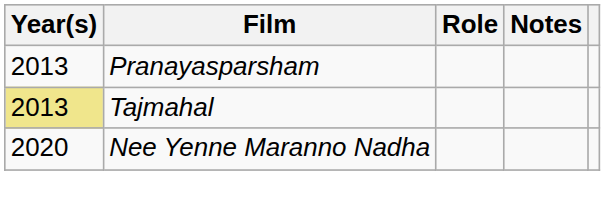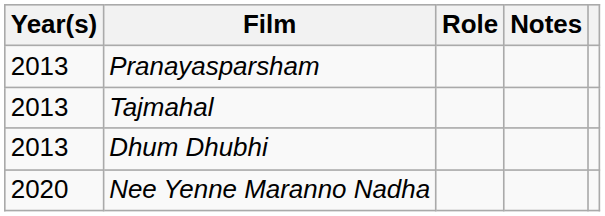 <table class="wikitable sortable">
 <tr>
 <th>Year(s)</th>
 <th>Film</th>
 <th>Role</th>
 <th class="unsortable">Notes</th>
 <th class="unsortable"></th>
 </tr>
 <tr>
 <td>2013</td>
 <td><em>Pranayasparsham</em></td>
 <td></td>
 <td></td>
 <td></td>
 </tr>
 <tr>
-<td style="background: khaki;">2013</td>
+<td>2013</td>
 <td><em>Tajmahal</em></td>
+<td></td>
+<td></td>
+<td></td>
+</tr>
+<tr>
+<td>2013</td>
+<td><em>Dhum Dhubhi </em></td>
 <td></td>
 <td></td>
 <td></td>
 </tr>
 <tr>
 <td>2020</td>
 <td><em>Nee  Yenne Maranno Nadha </em></td>
 <td></td>
 <td></td>
 <td></td>
 </tr>
 </table>
